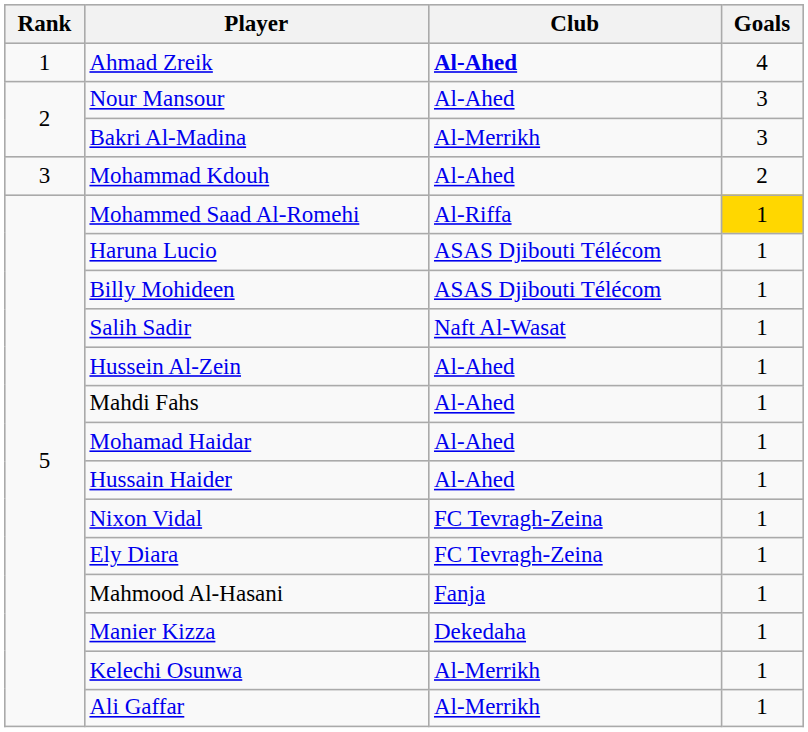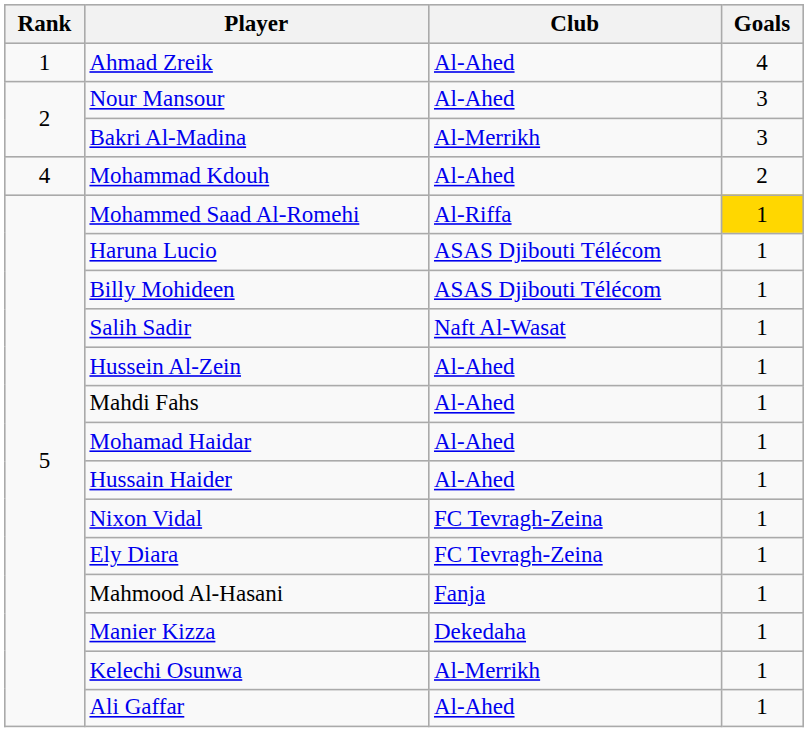 <table class="wikitable" style="text-align:center; font-size:90%;" width=500>
 <tr>
 <th>Rank</th>
 <th>Player</th>
 <th>Club</th>
 <th>Goals</th>
 </tr>
 <tr>
 <td rowspan=1>1</td>
 <td align="left"> <a href='#'>Ahmad Zreik</a></td>
-<td align="left"><strong> <a href='#'>Al-Ahed</a></strong></td>
+<td align="left"> <a href='#'>Al-Ahed</a></td>
 <td>4</td>
 </tr>
 <tr>
 <td rowspan=2>2</td>
 <td align="left"> <a href='#'>Nour Mansour</a></td>
 <td align="left"> <a href='#'>Al-Ahed</a></td>
 <td>3</td>
 </tr>
 <tr>
 <td align="left"> <a href='#'>Bakri Al-Madina</a></td>
 <td align="left"> <a href='#'>Al-Merrikh</a></td>
 <td>3</td>
 </tr>
 <tr>
-<td rowspan=1>3</td>
+<td rowspan=1>4</td>
 <td align="left"> <a href='#'>Mohammad Kdouh</a></td>
 <td align="left"> <a href='#'>Al-Ahed</a></td>
 <td>2</td>
 </tr>
 <tr>
 <td rowspan=14>5</td>
 <td align="left"> <a href='#'>Mohammed Saad Al-Romehi</a></td>
 <td align="left"> <a href='#'>Al-Riffa</a></td>
 <td style="background: gold;">1</td>
 </tr>
 <tr>
 <td align="left"> <a href='#'>Haruna Lucio</a></td>
 <td align="left"> <a href='#'>ASAS Djibouti Télécom</a></td>
 <td>1</td>
 </tr>
 <tr>
 <td align="left"> <a href='#'>Billy Mohideen</a></td>
 <td align="left"> <a href='#'>ASAS Djibouti Télécom</a></td>
 <td>1</td>
 </tr>
 <tr>
 <td align="left"> <a href='#'>Salih Sadir</a></td>
 <td align="left"> <a href='#'>Naft Al-Wasat</a></td>
 <td>1</td>
 </tr>
 <tr>
 <td align="left"> <a href='#'>Hussein Al-Zein</a></td>
 <td align="left"> <a href='#'>Al-Ahed</a></td>
 <td>1</td>
 </tr>
 <tr>
 <td align="left"> Mahdi Fahs</td>
 <td align="left"> <a href='#'>Al-Ahed</a></td>
 <td>1</td>
 </tr>
 <tr>
 <td align="left"> <a href='#'>Mohamad Haidar</a></td>
 <td align="left"> <a href='#'>Al-Ahed</a></td>
 <td>1</td>
 </tr>
 <tr>
 <td align="left"> <a href='#'>Hussain Haider</a></td>
 <td align="left"> <a href='#'>Al-Ahed</a></td>
 <td>1</td>
 </tr>
 <tr>
 <td align="left"> <a href='#'>Nixon Vidal</a></td>
 <td align="left"> <a href='#'>FC Tevragh-Zeina</a></td>
 <td>1</td>
 </tr>
 <tr>
 <td align="left"> <a href='#'>Ely Diara</a></td>
 <td align="left"> <a href='#'>FC Tevragh-Zeina</a></td>
 <td>1</td>
 </tr>
 <tr>
 <td align="left"> Mahmood Al-Hasani</td>
 <td align="left"> <a href='#'>Fanja</a></td>
 <td>1</td>
 </tr>
 <tr>
 <td align="left"> <a href='#'>Manier Kizza</a></td>
 <td align="left"> <a href='#'>Dekedaha</a></td>
 <td>1</td>
 </tr>
 <tr>
 <td align="left"> <a href='#'>Kelechi Osunwa</a></td>
 <td align="left"> <a href='#'>Al-Merrikh</a></td>
 <td>1</td>
 </tr>
 <tr>
 <td align="left"> <a href='#'>Ali Gaffar</a></td>
-<td align="left"> <a href='#'>Al-Merrikh</a></td>
+<td align="left"> <a href='#'>Al-Ahed</a></td>
 <td>1</td>
 </tr>
 </table>
